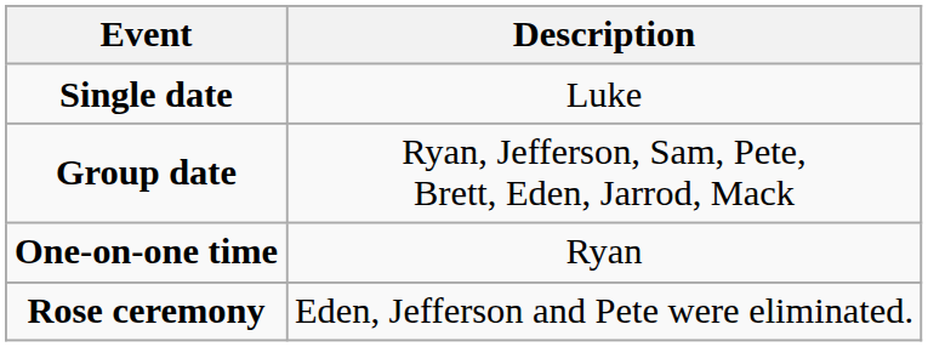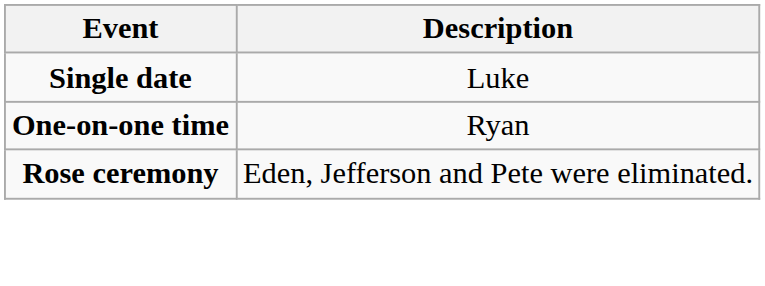 <table class="wikitable sortable" style="text-align:center;">
 <tr>
 <th>Event</th>
 <th>Description</th>
 </tr>
 <tr>
 <td><strong>Single date</strong></td>
 <td>Luke</td>
 </tr>
 <tr>
-<td><strong>Group date</strong></td>
-<td>Ryan, Jefferson, Sam, Pete,<br>Brett, Eden, Jarrod, Mack</td>
-</tr>
-<tr>
 <td><strong>One-on-one time</strong></td>
 <td>Ryan</td>
 </tr>
 <tr>
 <td><strong>Rose ceremony</strong></td>
 <td>Eden, Jefferson and Pete were eliminated.</td>
 </tr>
 </table>
